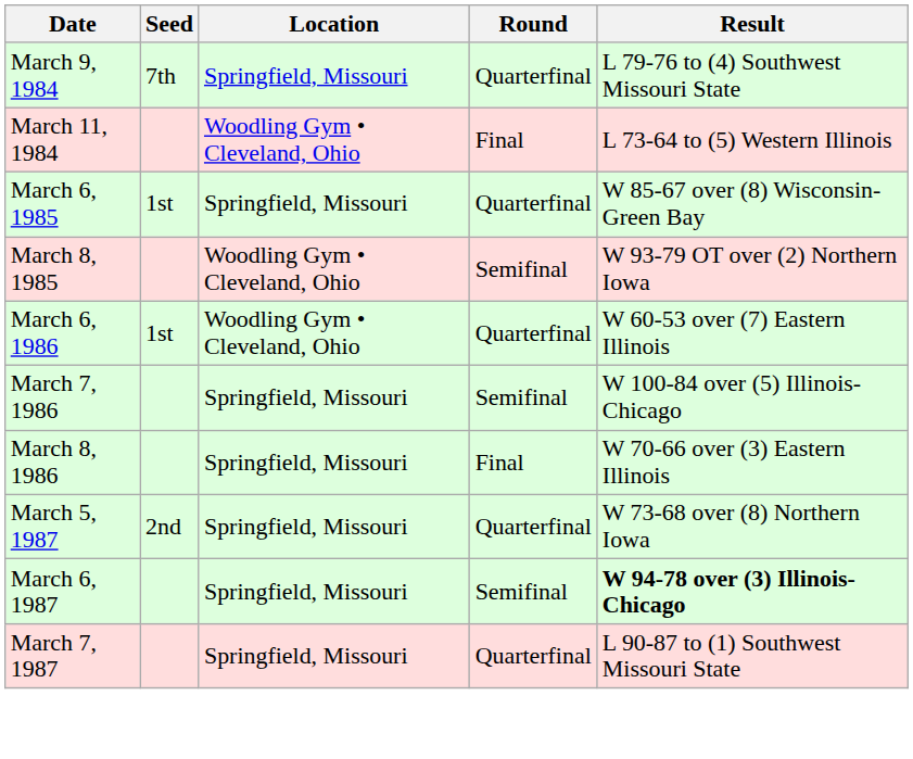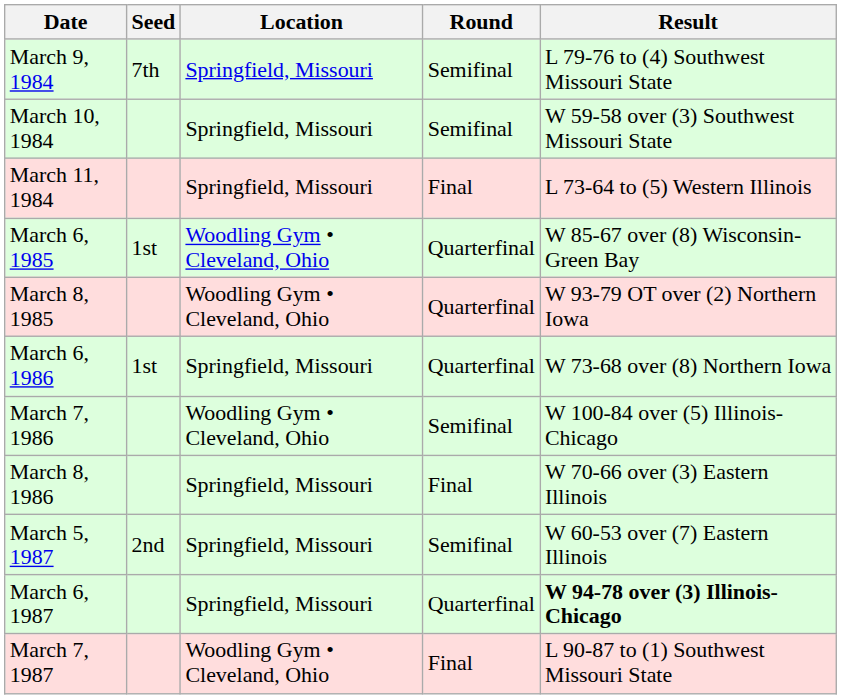 <table class="wikitable">
 <tr>
 <th>Date</th>
 <th>Seed</th>
 <th>Location</th>
 <th>Round</th>
 <th>Result</th>
 </tr>
 <tr style="background:#dfd;">
 <td>March 9, <a href='#'>1984</a></td>
 <td>7th</td>
 <td><a href='#'>Springfield, Missouri</a></td>
-<td>Quarterfinal</td>
+<td>Semifinal</td>
 <td>L 79-76 to (4) Southwest Missouri State</td>
+</tr>
+<tr style="background:#dfd;">
+<td>March 10, 1984</td>
+<td></td>
+<td>Springfield, Missouri</td>
+<td>Semifinal</td>
+<td>W 59-58 over (3) Southwest Missouri State</td>
 </tr>
 <tr style="background:#fdd;">
 <td>March 11, 1984</td>
 <td></td>
-<td><a href='#'>Woodling Gym</a> • <a href='#'>Cleveland, Ohio</a></td>
+<td>Springfield, Missouri</td>
 <td>Final</td>
 <td>L 73-64 to (5) Western Illinois</td>
 </tr>
 <tr style="background:#dfd;">
 <td>March 6, <a href='#'>1985</a></td>
 <td>1st</td>
-<td>Springfield, Missouri</td>
+<td><a href='#'>Woodling Gym</a> • <a href='#'>Cleveland, Ohio</a></td>
 <td>Quarterfinal</td>
 <td>W 85-67 over (8) Wisconsin-Green Bay</td>
 </tr>
 <tr style="background:#fdd;">
 <td>March 8, 1985</td>
 <td></td>
 <td>Woodling Gym • Cleveland, Ohio</td>
-<td>Semifinal</td>
+<td>Quarterfinal</td>
 <td>W 93-79 OT over (2) Northern Iowa</td>
 </tr>
 <tr style="background:#dfd;">
 <td>March 6, <a href='#'>1986</a></td>
 <td>1st</td>
-<td>Woodling Gym • Cleveland, Ohio</td>
+<td>Springfield, Missouri</td>
 <td>Quarterfinal</td>
-<td>W 60-53 over (7) Eastern Illinois</td>
+<td>W 73-68 over (8) Northern Iowa</td>
 </tr>
 <tr style="background:#dfd;">
 <td>March 7, 1986</td>
 <td></td>
-<td>Springfield, Missouri</td>
+<td>Woodling Gym • Cleveland, Ohio</td>
 <td>Semifinal</td>
 <td>W 100-84 over (5) Illinois-Chicago</td>
 </tr>
 <tr style="background:#dfd;">
 <td>March 8, 1986</td>
 <td></td>
 <td>Springfield, Missouri</td>
 <td>Final</td>
 <td>W 70-66 over (3) Eastern Illinois</td>
 </tr>
 <tr style="background:#dfd;">
 <td>March 5, <a href='#'>1987</a></td>
 <td>2nd</td>
 <td>Springfield, Missouri</td>
-<td>Quarterfinal</td>
-<td>W 73-68 over (8) Northern Iowa</td>
+<td>Semifinal</td>
+<td>W 60-53 over (7) Eastern Illinois</td>
 </tr>
 <tr style="background:#dfd;">
 <td>March 6, 1987</td>
 <td></td>
 <td>Springfield, Missouri</td>
-<td>Semifinal</td>
+<td>Quarterfinal</td>
 <td><strong>W 94-78 over (3) Illinois-Chicago</strong></td>
 </tr>
 <tr style="background:#fdd;">
 <td>March 7, 1987</td>
 <td></td>
-<td>Springfield, Missouri</td>
-<td>Quarterfinal</td>
+<td>Woodling Gym • Cleveland, Ohio</td>
+<td>Final</td>
 <td>L 90-87 to (1) Southwest Missouri State</td>
 </tr>
 </table>
